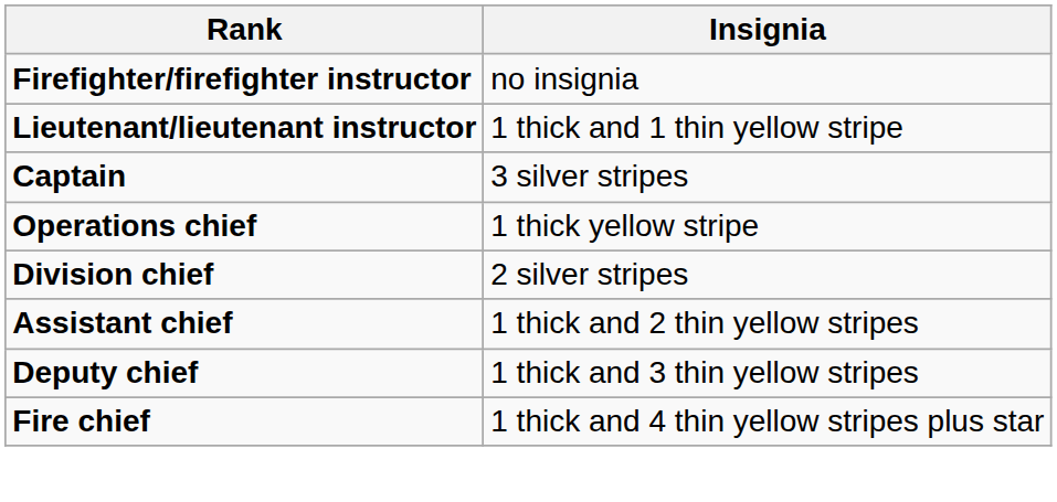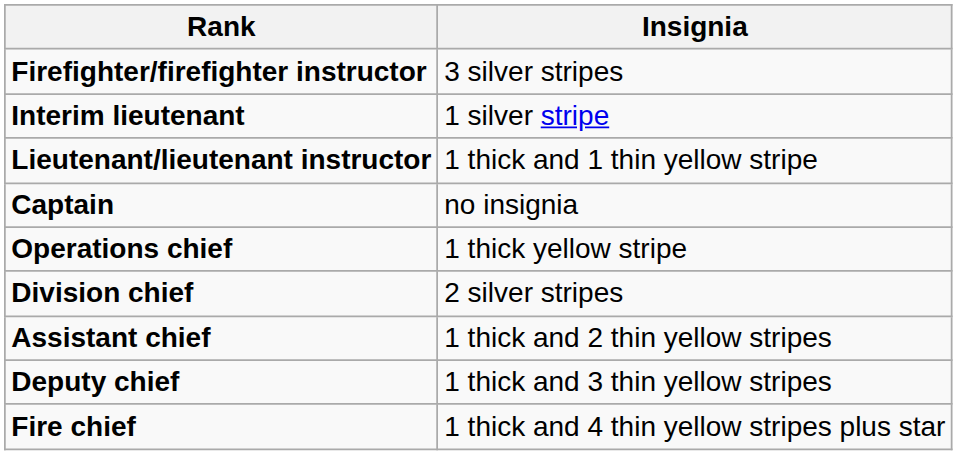 <table class="wikitable">
 <tr>
 <th>Rank</th>
 <th>Insignia</th>
 </tr>
 <tr>
 <td><strong>Firefighter/firefighter instructor</strong></td>
-<td>no insignia</td>
+<td>3 silver stripes</td>
+</tr>
+<tr>
+<td><strong>Interim lieutenant</strong></td>
+<td>1 silver <a href='#'>stripe</a></td>
 </tr>
 <tr>
 <td><strong>Lieutenant/lieutenant instructor</strong></td>
 <td>1 thick and 1 thin yellow stripe</td>
 </tr>
 <tr>
 <td><strong>Captain</strong></td>
-<td>3 silver stripes</td>
+<td>no insignia</td>
 </tr>
 <tr>
 <td><strong>Operations chief</strong></td>
 <td>1 thick yellow stripe</td>
 </tr>
 <tr>
 <td><strong>Division chief</strong></td>
 <td>2 silver stripes</td>
 </tr>
 <tr>
 <td><strong>Assistant chief</strong></td>
 <td>1 thick and 2 thin yellow stripes</td>
 </tr>
 <tr>
 <td><strong>Deputy chief</strong></td>
 <td>1 thick and 3 thin yellow stripes</td>
 </tr>
 <tr>
 <td><strong>Fire chief</strong></td>
 <td>1 thick and 4 thin yellow stripes plus star</td>
 </tr>
 </table>
